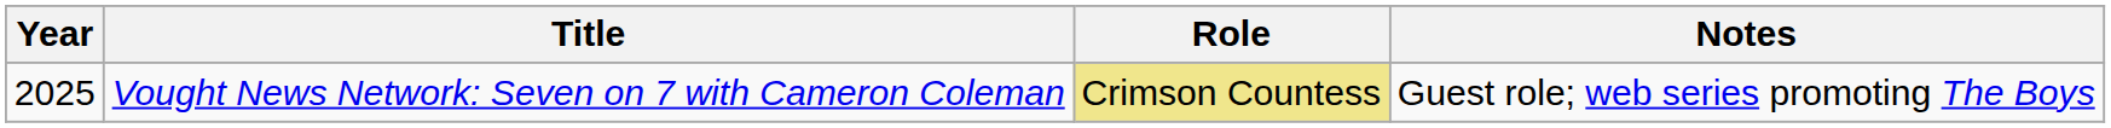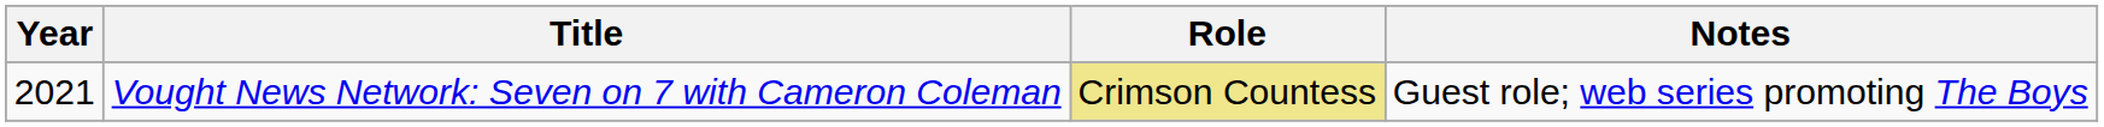 <table class="wikitable sortable">
 <tr>
 <th>Year</th>
 <th>Title</th>
 <th>Role</th>
 <th>Notes</th>
 </tr>
 <tr>
-<td>2025</td>
+<td>2021</td>
 <td><em><a href='#'>Vought News Network: Seven on 7 with Cameron Coleman</a></em></td>
 <td style="background: khaki;">Crimson Countess</td>
 <td>Guest role; <a href='#'>web series</a> promoting <em><a href='#'>The Boys</a></em></td>
 </tr>
 </table>
